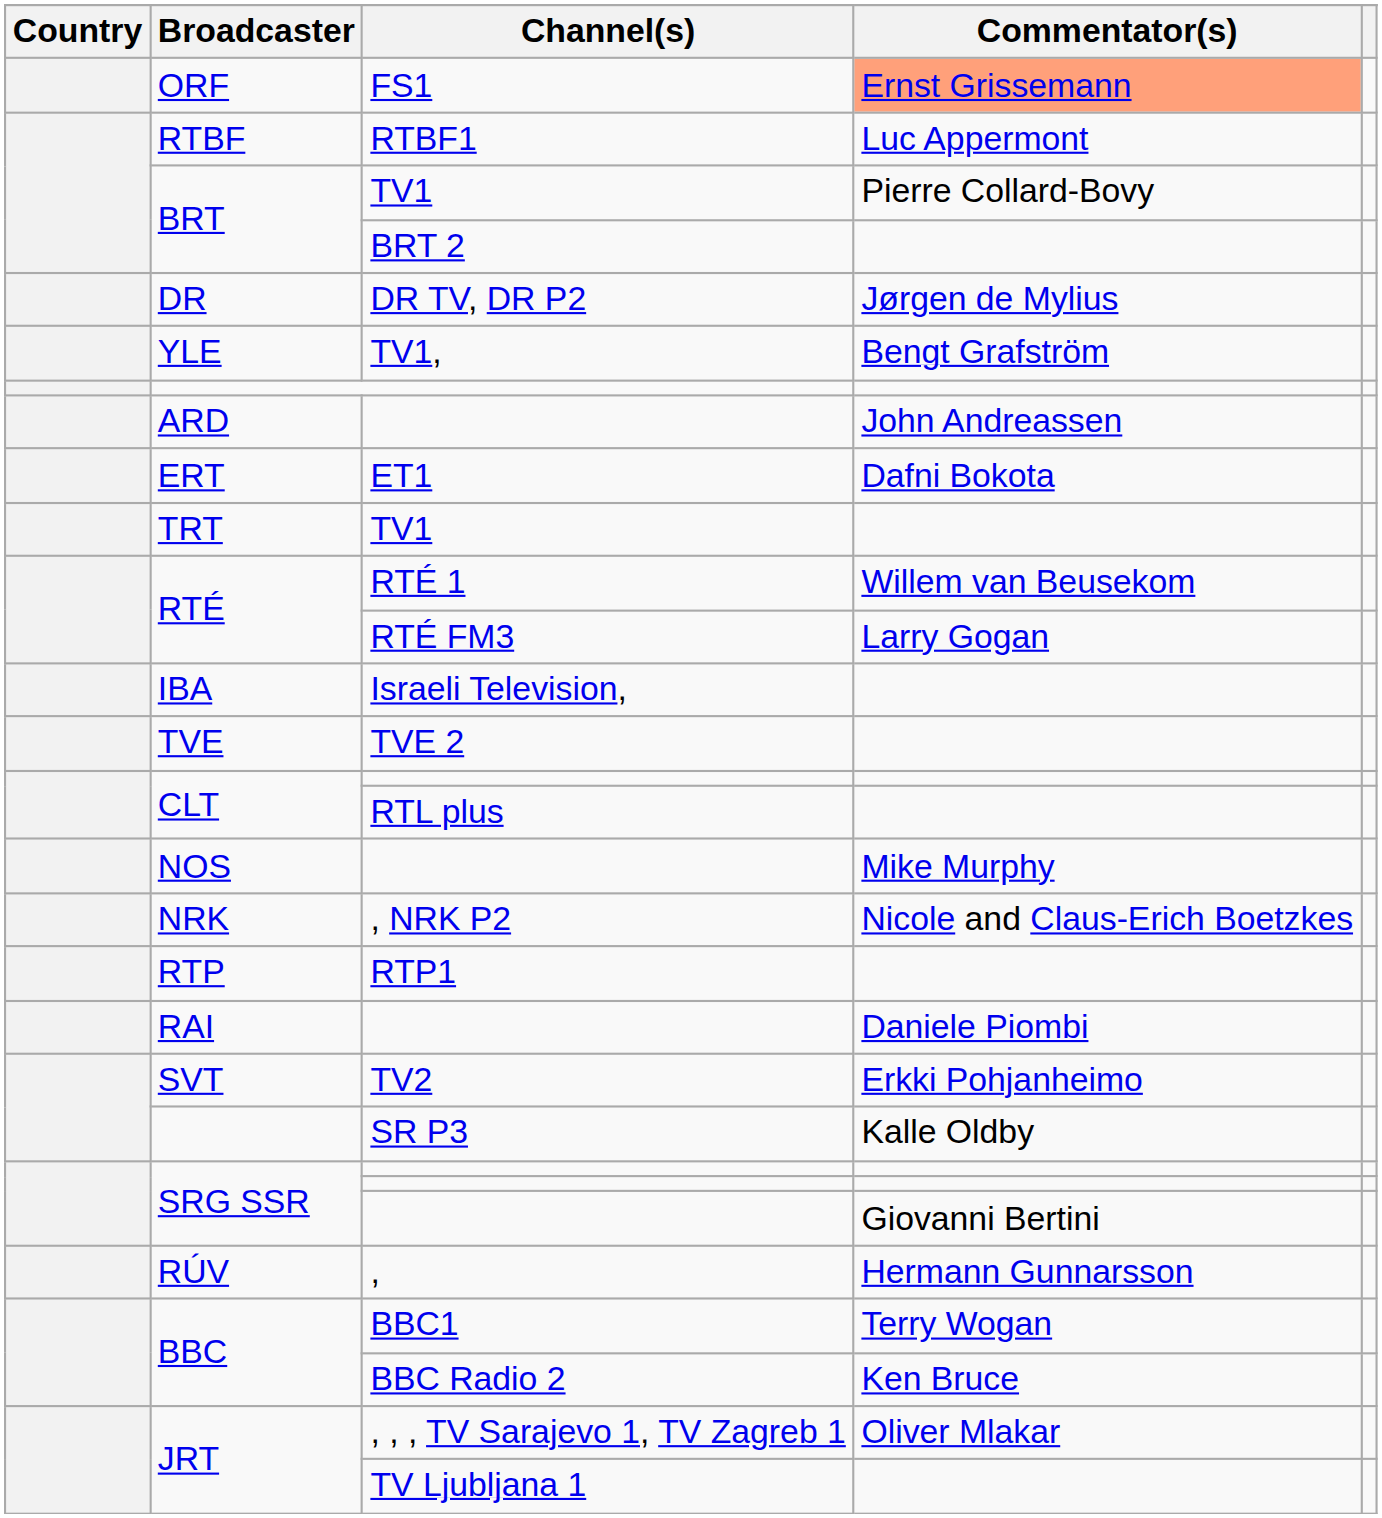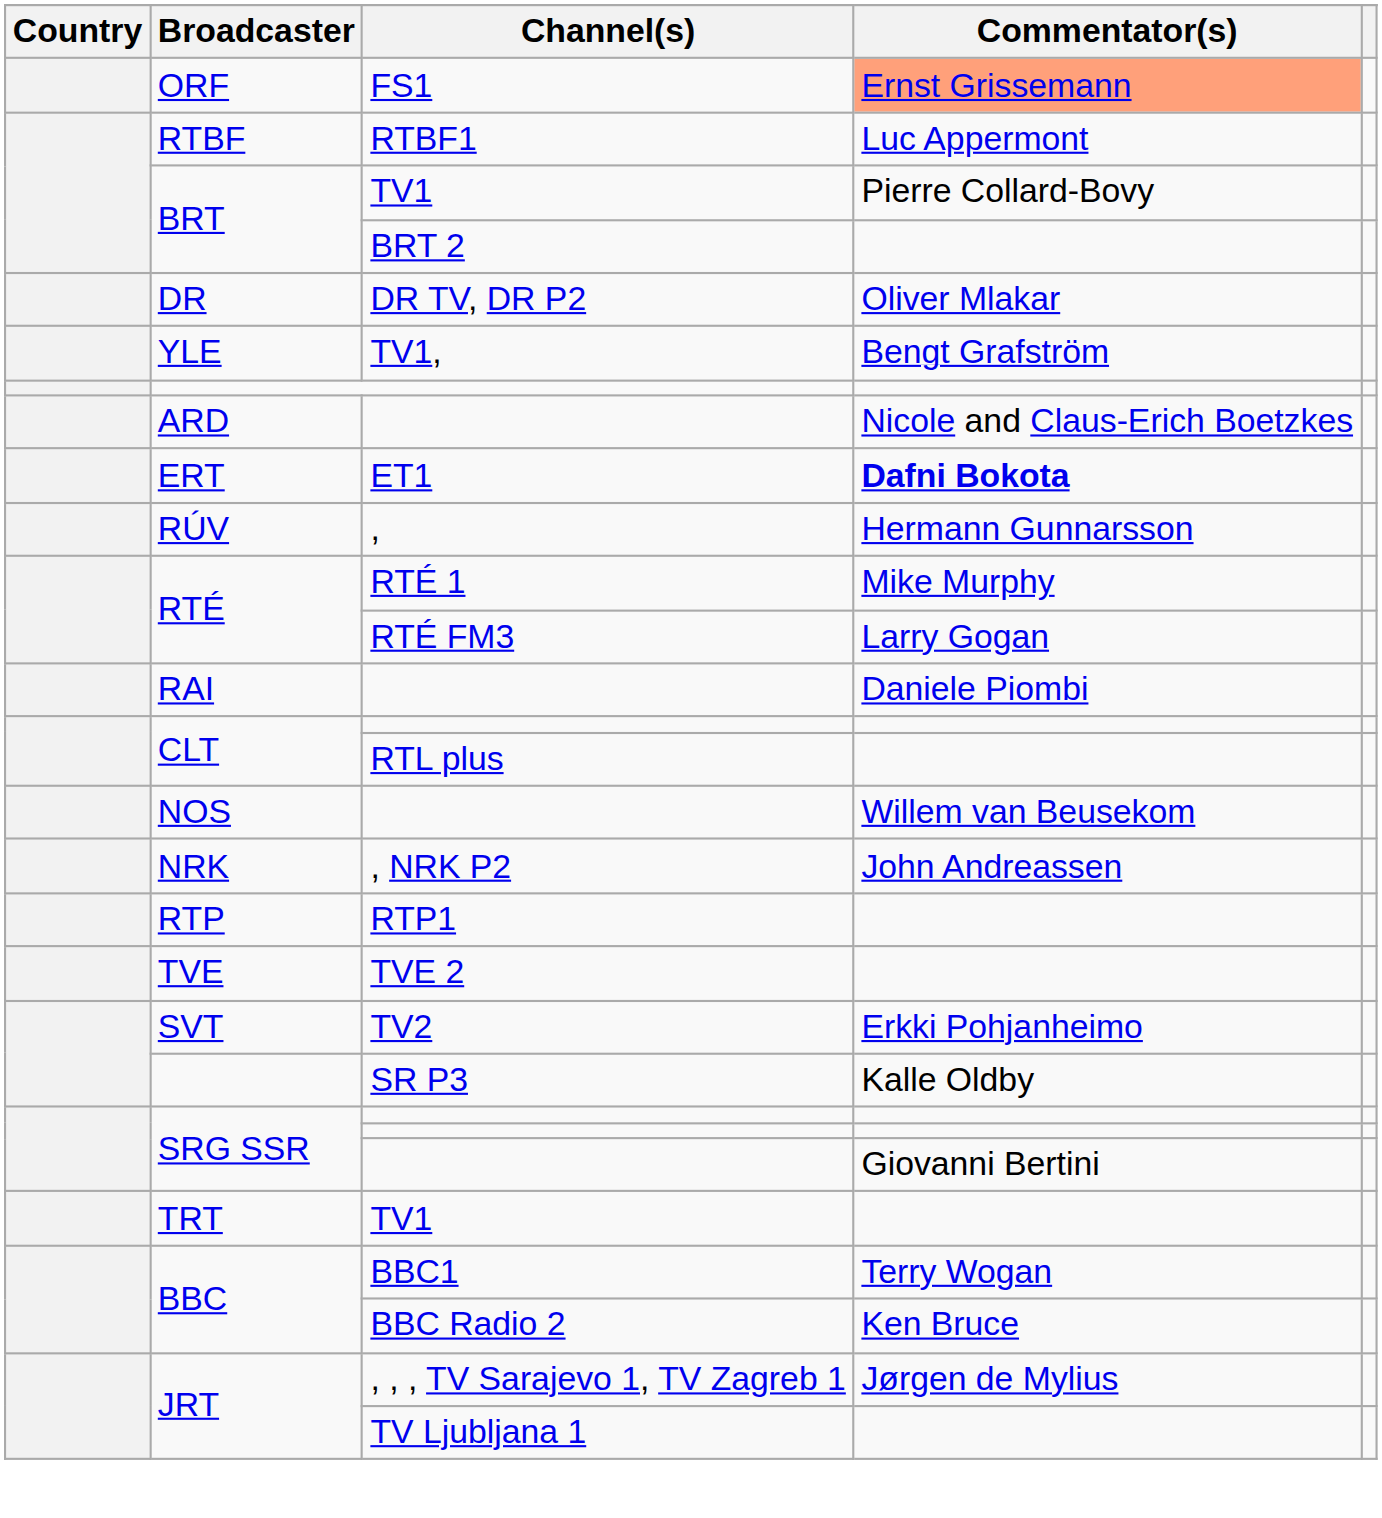 <table class="wikitable plainrowheaders">
 <tr>
 </tr>
 <tr>
 <th scope="col">Country</th>
 <th scope="col">Broadcaster</th>
 <th scope="col">Channel(s)</th>
 <th scope="col">Commentator(s)</th>
 <th scope="col"></th>
 </tr>
 <tr>
 <th scope="row"></th>
 <td><a href='#'>ORF</a></td>
 <td><a href='#'>FS1</a></td>
 <td style="background: lightsalmon;"><a href='#'>Ernst Grissemann</a></td>
 <td style="text-align:center"></td>
 </tr>
 <tr>
 <th scope="rowgroup" rowspan="3"></th>
 <td><a href='#'>RTBF</a></td>
 <td><a href='#'>RTBF1</a></td>
 <td><a href='#'>Luc Appermont</a></td>
 <td style="text-align:center"></td>
 </tr>
 <tr>
 <td rowspan="2"><a href='#'>BRT</a></td>
 <td><a href='#'>TV1</a></td>
 <td>Pierre Collard-Bovy</td>
 <td style="text-align:center"></td>
 </tr>
 <tr>
 <td><a href='#'>BRT 2</a></td>
 <td></td>
 <td style="text-align:center"></td>
 </tr>
 <tr>
 <th scope="row"></th>
 <td><a href='#'>DR</a></td>
 <td><a href='#'>DR TV</a>, <a href='#'>DR P2</a></td>
-<td><a href='#'>Jørgen de Mylius</a></td>
+<td><a href='#'>Oliver Mlakar</a></td>
 <td style="text-align:center"></td>
 </tr>
 <tr>
 <th scope="row"></th>
 <td><a href='#'>YLE</a></td>
 <td><a href='#'>TV1</a>, </td>
 <td><a href='#'>Bengt Grafström</a></td>
 <td style="text-align:center"></td>
 </tr>
 <tr>
 <th scope="row"></th>
 <td colspan="2"></td>
 <td></td>
 <td style="text-align:center"></td>
 </tr>
 <tr>
 <th scope="row"></th>
 <td><a href='#'>ARD</a></td>
 <td></td>
-<td><a href='#'>John Andreassen</a></td>
+<td><a href='#'>Nicole</a> and <a href='#'>Claus-Erich Boetzkes</a></td>
 <td style="text-align:center"></td>
 </tr>
 <tr>
 <th scope="row"></th>
 <td><a href='#'>ERT</a></td>
 <td><a href='#'>ET1</a></td>
-<td><a href='#'>Dafni Bokota</a></td>
+<td><strong><a href='#'>Dafni Bokota</a></strong></td>
 <td style="text-align:center"></td>
 </tr>
 <tr>
 <th scope="row"></th>
-<td><a href='#'>TRT</a></td>
-<td><a href='#'>TV1</a></td>
-<td></td>
+<td><a href='#'>RÚV</a></td>
+<td>, </td>
+<td><a href='#'>Hermann Gunnarsson</a></td>
 <td style="text-align:center"></td>
 </tr>
 <tr>
 <th scope="rowgroup" rowspan="2"></th>
 <td rowspan="2"><a href='#'>RTÉ</a></td>
 <td><a href='#'>RTÉ 1</a></td>
-<td><a href='#'>Willem van Beusekom</a></td>
+<td><a href='#'>Mike Murphy</a></td>
 <td style="text-align:center"></td>
 </tr>
 <tr>
 <td><a href='#'>RTÉ FM3</a></td>
 <td><a href='#'>Larry Gogan</a></td>
 <td style="text-align:center"></td>
 </tr>
 <tr>
 <th scope="row"></th>
-<td><a href='#'>IBA</a></td>
-<td><a href='#'>Israeli Television</a>, </td>
+<td><a href='#'>RAI</a></td>
 <td></td>
-<td style="text-align:center"></td>
-</tr>
-<tr>
-<th scope="row"></th>
-<td><a href='#'>TVE</a></td>
-<td><a href='#'>TVE 2</a></td>
-<td></td>
+<td><a href='#'>Daniele Piombi</a></td>
 <td style="text-align:center"></td>
 </tr>
 <tr>
 <th scope="rowgroup" rowspan="2"></th>
 <td rowspan="2"><a href='#'>CLT</a></td>
 <td></td>
 <td></td>
 <td style="text-align:center"></td>
 </tr>
 <tr>
 <td><a href='#'>RTL plus</a></td>
 <td></td>
 <td style="text-align:center"></td>
 </tr>
 <tr>
 <th scope="row"></th>
 <td><a href='#'>NOS</a></td>
 <td></td>
-<td><a href='#'>Mike Murphy</a></td>
+<td><a href='#'>Willem van Beusekom</a></td>
 <td style="text-align:center"></td>
 </tr>
 <tr>
 <th scope="row"></th>
 <td><a href='#'>NRK</a></td>
 <td>, <a href='#'>NRK P2</a></td>
-<td><a href='#'>Nicole</a> and <a href='#'>Claus-Erich Boetzkes</a></td>
+<td><a href='#'>John Andreassen</a></td>
 <td style="text-align:center"></td>
 </tr>
 <tr>
 <th scope="row"></th>
 <td><a href='#'>RTP</a></td>
 <td><a href='#'>RTP1</a></td>
 <td></td>
 <td style="text-align:center"></td>
 </tr>
 <tr>
 <th scope="row"></th>
-<td><a href='#'>RAI</a></td>
+<td><a href='#'>TVE</a></td>
+<td><a href='#'>TVE 2</a></td>
 <td></td>
-<td><a href='#'>Daniele Piombi</a></td>
 <td style="text-align:center"></td>
 </tr>
 <tr>
 <th scope="rowgroup" rowspan="2"></th>
 <td><a href='#'>SVT</a></td>
 <td><a href='#'>TV2</a></td>
 <td><a href='#'>Erkki Pohjanheimo</a></td>
 <td style="text-align:center"></td>
 </tr>
 <tr>
 <td></td>
 <td><a href='#'>SR P3</a></td>
 <td>Kalle Oldby</td>
 <td style="text-align:center"></td>
 </tr>
 <tr>
 <th scope="rowgroup" rowspan="3"></th>
 <td rowspan="3"><a href='#'>SRG SSR</a></td>
 <td></td>
 <td></td>
 <td style="text-align:center"></td>
 </tr>
 <tr>
 <td></td>
 <td></td>
 <td style="text-align:center"></td>
 </tr>
 <tr>
 <td></td>
 <td>Giovanni Bertini</td>
 <td style="text-align:center"></td>
 </tr>
 <tr>
 <th scope="row"></th>
-<td><a href='#'>RÚV</a></td>
-<td>, </td>
-<td><a href='#'>Hermann Gunnarsson</a></td>
+<td><a href='#'>TRT</a></td>
+<td><a href='#'>TV1</a></td>
+<td></td>
 <td style="text-align:center"></td>
 </tr>
 <tr>
 <th scope="rowgroup" rowspan="2"></th>
 <td rowspan="2"><a href='#'>BBC</a></td>
 <td><a href='#'>BBC1</a></td>
 <td><a href='#'>Terry Wogan</a></td>
 <td style="text-align:center"></td>
 </tr>
 <tr>
 <td><a href='#'>BBC Radio 2</a></td>
 <td><a href='#'>Ken Bruce</a></td>
 <td style="text-align:center"></td>
 </tr>
 <tr>
 <th scope="rowgroup" rowspan="2"></th>
 <td rowspan="2"><a href='#'>JRT</a></td>
 <td>, , , <a href='#'>TV Sarajevo 1</a>, <a href='#'>TV Zagreb 1</a></td>
-<td><a href='#'>Oliver Mlakar</a></td>
+<td><a href='#'>Jørgen de Mylius</a></td>
 <td style="text-align:center"></td>
 </tr>
 <tr>
 <td><a href='#'>TV Ljubljana 1</a></td>
 <td></td>
 <td style="text-align:center"></td>
 </tr>
 </table>
